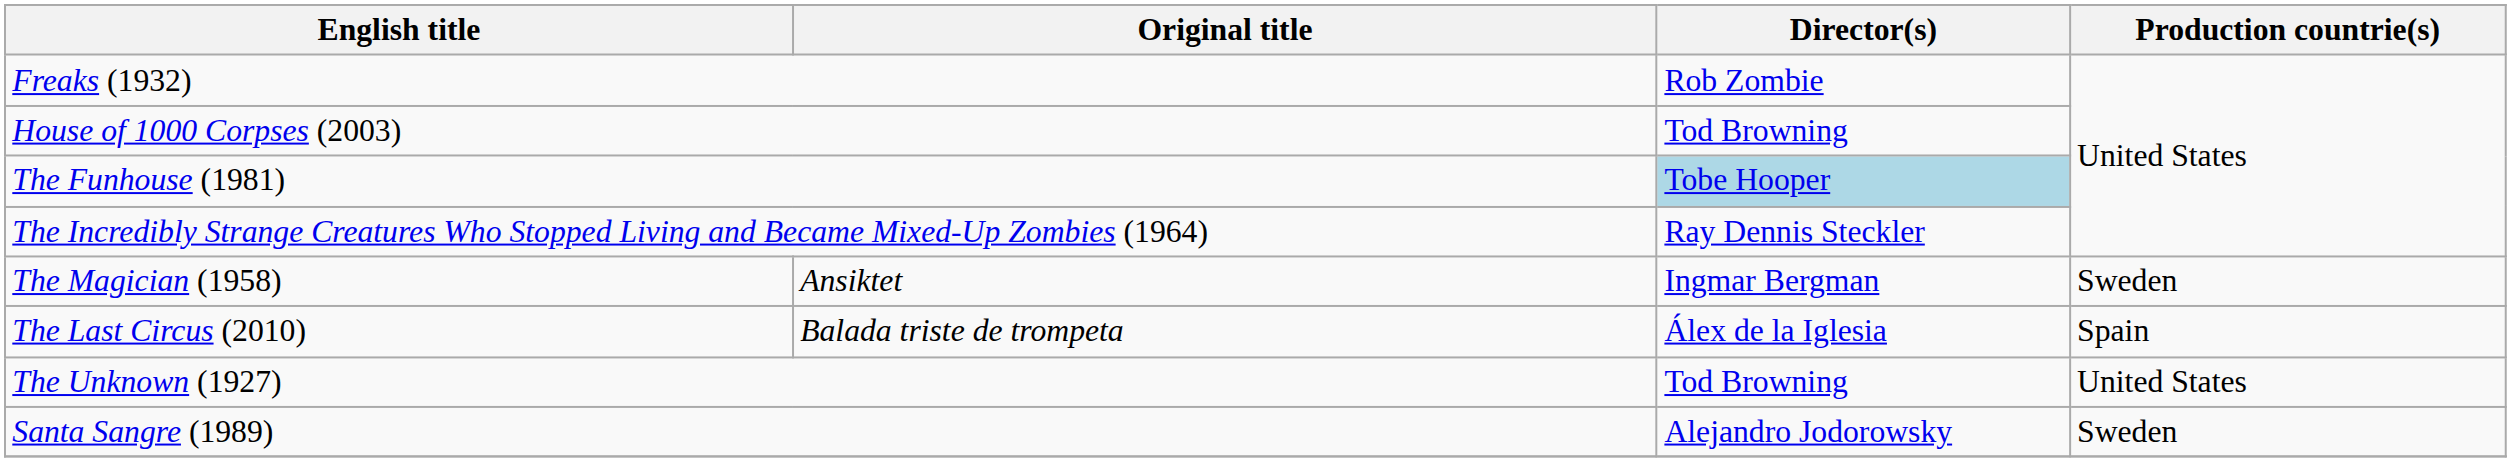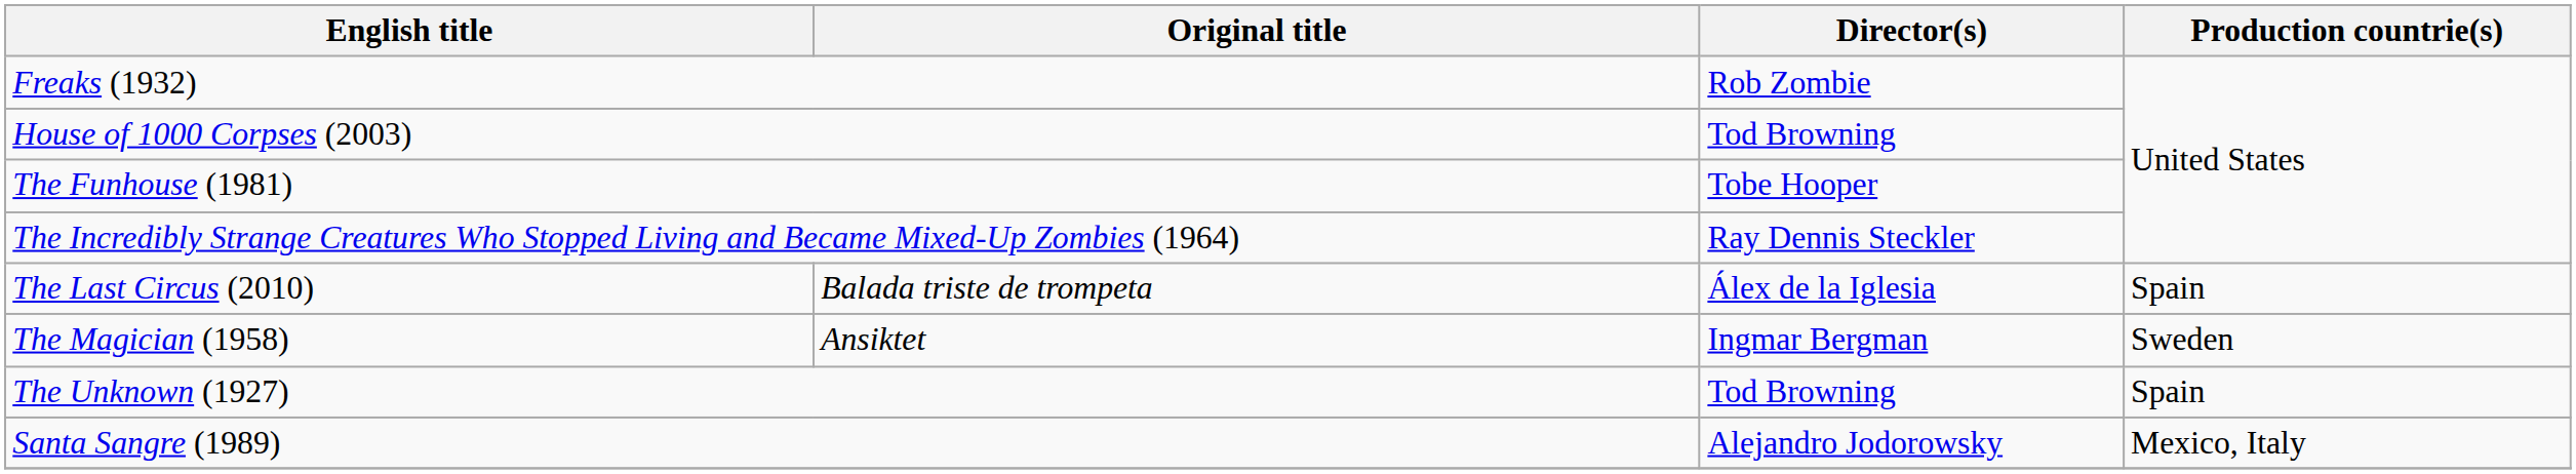 <table class="sortable wikitable" style="width:100%; margin-bottom:4px" cellpadding="5">
 <tr>
 <th scope="col">English title</th>
 <th scope="col">Original title</th>
 <th scope="col">Director(s)</th>
 <th scope="col">Production countrie(s)</th>
 </tr>
 <tr>
 <td colspan="2"><em><a href='#'>Freaks</a></em> (1932)</td>
 <td><a href='#'>Rob Zombie</a></td>
 <td rowspan="4">United States</td>
 </tr>
 <tr>
 <td colspan="2"><em><a href='#'>House of 1000 Corpses</a></em> (2003)</td>
 <td><a href='#'>Tod Browning</a></td>
 </tr>
 <tr>
 <td colspan="2"><em><a href='#'>The Funhouse</a></em> (1981)</td>
-<td style="background: lightblue;"><a href='#'>Tobe Hooper</a></td>
+<td><a href='#'>Tobe Hooper</a></td>
 </tr>
 <tr>
 <td colspan="2"><em><a href='#'>The Incredibly Strange Creatures Who Stopped Living and Became Mixed-Up Zombies</a></em> (1964)</td>
 <td><a href='#'>Ray Dennis Steckler</a></td>
+</tr>
+<tr>
+<td><em><a href='#'>The Last Circus</a></em> (2010)</td>
+<td><em>Balada triste de trompeta</em></td>
+<td><a href='#'>Álex de la Iglesia</a></td>
+<td>Spain</td>
 </tr>
 <tr>
 <td><em><a href='#'>The Magician</a></em> (1958)</td>
 <td><em>Ansiktet</em></td>
 <td><a href='#'>Ingmar Bergman</a></td>
 <td>Sweden</td>
 </tr>
 <tr>
-<td><em><a href='#'>The Last Circus</a></em> (2010)</td>
-<td><em>Balada triste de trompeta</em></td>
-<td><a href='#'>Álex de la Iglesia</a></td>
-<td>Spain</td>
-</tr>
-<tr>
 <td colspan="2"><em><a href='#'>The Unknown</a></em> (1927)</td>
 <td><a href='#'>Tod Browning</a></td>
-<td>United States</td>
+<td>Spain</td>
 </tr>
 <tr>
 <td colspan="2"><em><a href='#'>Santa Sangre</a></em> (1989)</td>
 <td><a href='#'>Alejandro Jodorowsky</a></td>
-<td>Sweden</td>
+<td>Mexico, Italy</td>
 </tr>
 <tr>
 </tr>
 </table>
